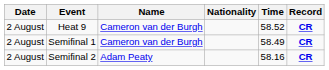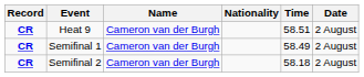 <table class="wikitable" style=text-align:center>
 <tr>
-<th>Date</th>
+<th>Record</th>
 <th>Event</th>
 <th>Name</th>
 <th>Nationality</th>
 <th>Time</th>
-<th>Record</th>
+<th>Date</th>
 </tr>
 <tr>
-<td>2 August</td>
+<td><strong><a href='#'>CR</a></strong></td>
 <td>Heat 9</td>
 <td align=left><a href='#'>Cameron van der Burgh</a></td>
 <td align=left></td>
-<td>58.52</td>
-<td><strong><a href='#'>CR</a></strong></td>
+<td>58.51</td>
+<td>2 August</td>
 </tr>
 <tr>
-<td>2 August</td>
+<td><strong><a href='#'>CR</a></strong></td>
 <td>Semifinal 1</td>
 <td align=left><a href='#'>Cameron van der Burgh</a></td>
 <td align=left></td>
 <td>58.49</td>
-<td><strong><a href='#'>CR</a></strong></td>
+<td>2 August</td>
 </tr>
 <tr>
+<td><strong><a href='#'>CR</a></strong></td>
+<td>Semifinal 2</td>
+<td align=left><a href='#'>Cameron van der Burgh</a></td>
+<td align=left></td>
+<td>58.18</td>
 <td>2 August</td>
-<td>Semifinal 2</td>
-<td align=left><a href='#'>Adam Peaty</a></td>
-<td align=left></td>
-<td>58.16</td>
-<td><strong><a href='#'>CR</a></strong></td>
 </tr>
 </table>
